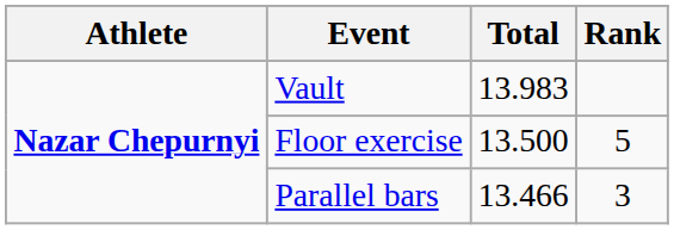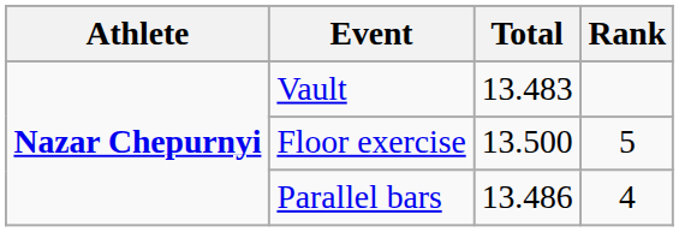 <table class="wikitable" style="font-size:90%">
 <tr>
 <th>Athlete</th>
 <th>Event</th>
 <th>Total</th>
 <th>Rank</th>
 </tr>
 <tr align=center>
 <td align=left rowspan="3"><strong><a href='#'>Nazar Chepurnyi</a></strong></td>
 <td align=left><a href='#'>Vault</a></td>
-<td>13.983</td>
+<td>13.483</td>
 <td></td>
 </tr>
 <tr align=center>
 <td align=left><a href='#'>Floor exercise</a></td>
 <td>13.500</td>
 <td>5</td>
 </tr>
 <tr align=center>
 <td align=left><a href='#'>Parallel bars</a></td>
-<td>13.466</td>
-<td>3</td>
+<td>13.486</td>
+<td>4</td>
 </tr>
 </table>
